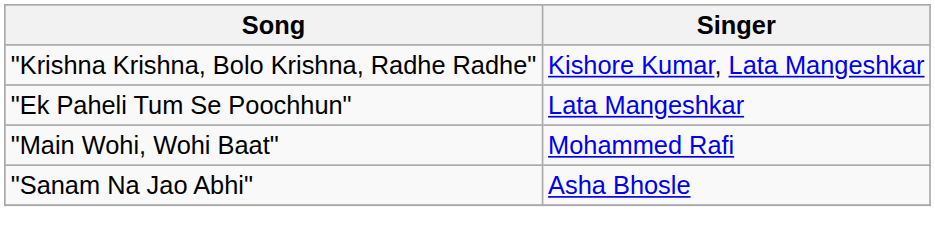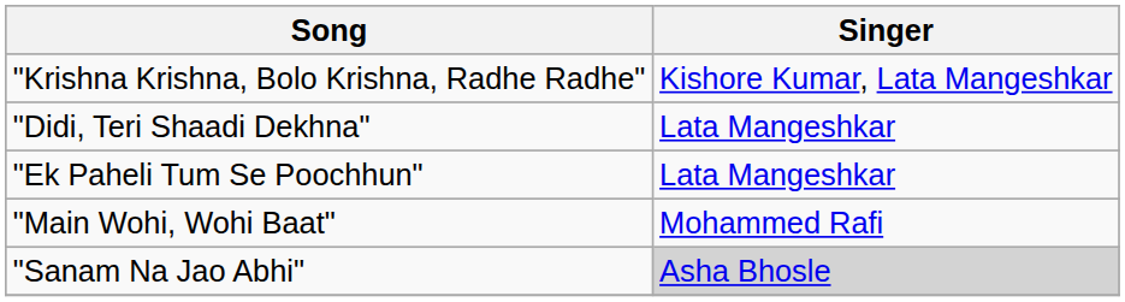 <table class="wikitable" style="font-size:95%;">
 <tr>
 <th>Song</th>
 <th>Singer</th>
 </tr>
 <tr>
 <td>"Krishna Krishna, Bolo Krishna, Radhe Radhe"</td>
 <td><a href='#'>Kishore Kumar</a>, <a href='#'>Lata Mangeshkar</a></td>
+</tr>
+<tr>
+<td>"Didi, Teri Shaadi Dekhna"</td>
+<td><a href='#'>Lata Mangeshkar</a></td>
 </tr>
 <tr>
 <td>"Ek Paheli Tum Se Poochhun"</td>
 <td><a href='#'>Lata Mangeshkar</a></td>
 </tr>
 <tr>
 <td>"Main Wohi, Wohi Baat"</td>
 <td><a href='#'>Mohammed Rafi</a></td>
 </tr>
 <tr>
 <td>"Sanam Na Jao Abhi"</td>
-<td><a href='#'>Asha Bhosle</a></td>
+<td style="background: lightgrey;"><a href='#'>Asha Bhosle</a></td>
 </tr>
 <tr>
 </tr>
 </table>
